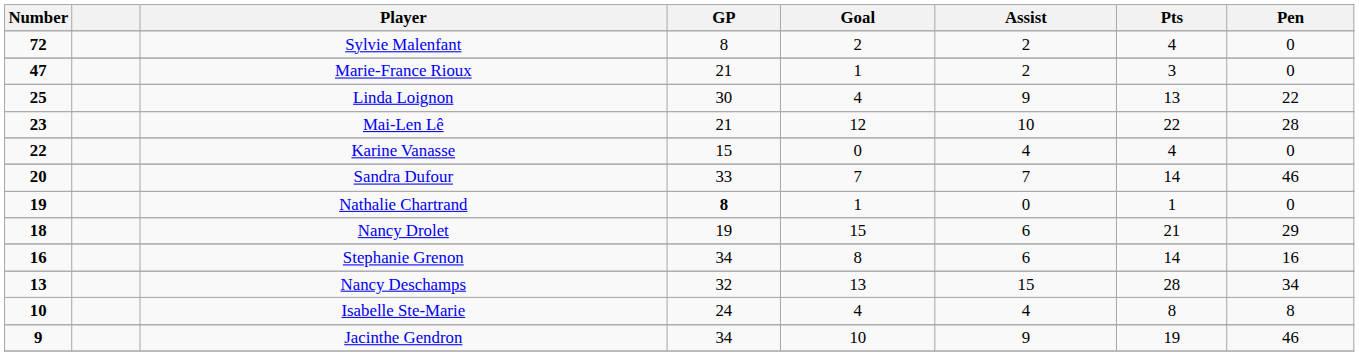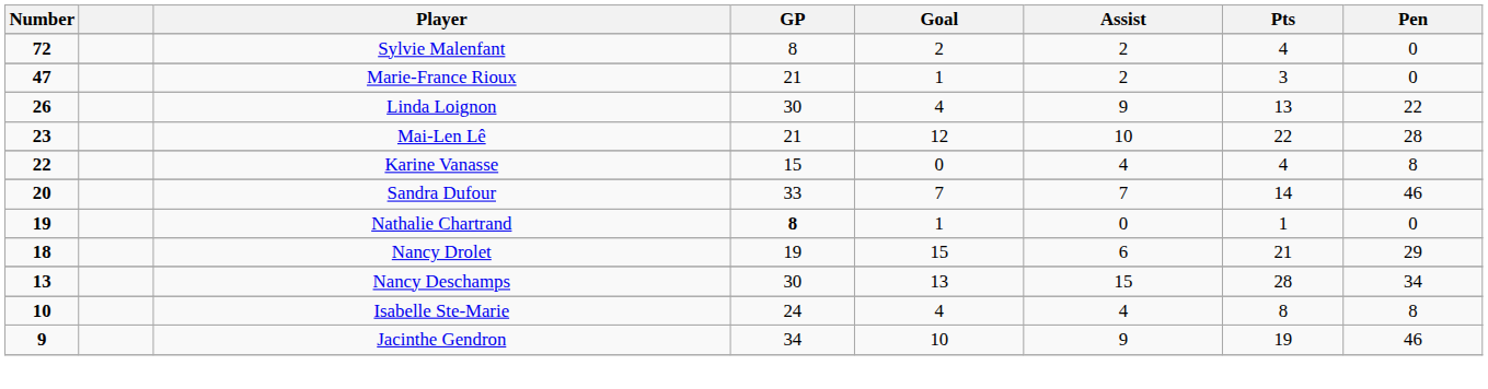 <table class="wikitable" style="text-align:center">
 <tr>
 <th width=5%>Number</th>
 <th width=5%></th>
 <th !width=10%>Player</th>
 <th !width=5%>GP</th>
 <th !width=5%>Goal</th>
 <th !width=5%>Assist</th>
 <th !width=5%>Pts</th>
 <th !width=5%>Pen</th>
 </tr>
 <tr>
 </tr>
 <tr>
 <td><strong>72</strong></td>
 <td></td>
 <td><a href='#'>Sylvie Malenfant</a></td>
 <td>8</td>
 <td>2</td>
 <td>2</td>
 <td>4</td>
 <td>0</td>
 </tr>
 <tr>
 </tr>
 <tr>
 <td><strong>47</strong></td>
 <td></td>
 <td><a href='#'>Marie-France Rioux</a></td>
 <td>21</td>
 <td>1</td>
 <td>2</td>
 <td>3</td>
 <td>0</td>
 </tr>
 <tr>
 </tr>
 <tr>
-<td><strong>25</strong></td>
+<td><strong>26</strong></td>
 <td></td>
 <td><a href='#'>Linda Loignon</a></td>
 <td>30</td>
 <td>4</td>
 <td>9</td>
 <td>13</td>
 <td>22</td>
 </tr>
 <tr>
 </tr>
 <tr>
 <td><strong>23</strong></td>
 <td></td>
 <td><a href='#'>Mai-Len Lê</a></td>
 <td>21</td>
 <td>12</td>
 <td>10</td>
 <td>22</td>
 <td>28</td>
 </tr>
 <tr>
 </tr>
 <tr>
 <td><strong>22</strong></td>
 <td></td>
 <td><a href='#'>Karine Vanasse</a></td>
 <td>15</td>
 <td>0</td>
 <td>4</td>
 <td>4</td>
-<td>0</td>
+<td>8</td>
 </tr>
 <tr>
 </tr>
 <tr>
 <td><strong>20</strong></td>
 <td></td>
 <td><a href='#'>Sandra Dufour</a></td>
 <td>33</td>
 <td>7</td>
 <td>7</td>
 <td>14</td>
 <td>46</td>
 </tr>
 <tr>
 </tr>
 <tr>
 <td><strong>19</strong></td>
 <td></td>
 <td><a href='#'>Nathalie Chartrand</a></td>
 <td><strong>8</strong></td>
 <td>1</td>
 <td>0</td>
 <td>1</td>
 <td>0</td>
 </tr>
 <tr>
 </tr>
 <tr>
 <td><strong>18</strong></td>
 <td></td>
 <td><a href='#'>Nancy Drolet</a></td>
 <td>19</td>
 <td>15</td>
 <td>6</td>
 <td>21</td>
 <td>29</td>
 </tr>
 <tr>
 </tr>
 <tr>
-<td><strong>16</strong></td>
-<td></td>
-<td><a href='#'>Stephanie Grenon</a></td>
-<td>34</td>
-<td>8</td>
-<td>6</td>
-<td>14</td>
-<td>16</td>
-</tr>
-<tr>
 </tr>
 <tr>
 <td><strong>13</strong></td>
 <td></td>
 <td><a href='#'>Nancy Deschamps</a></td>
-<td>32</td>
+<td>30</td>
 <td>13</td>
 <td>15</td>
 <td>28</td>
 <td>34</td>
 </tr>
 <tr>
 </tr>
 <tr>
 <td><strong>10</strong></td>
 <td></td>
 <td><a href='#'>Isabelle Ste-Marie</a></td>
 <td>24</td>
 <td>4</td>
 <td>4</td>
 <td>8</td>
 <td>8</td>
 </tr>
 <tr>
 </tr>
 <tr>
 <td><strong>9</strong></td>
 <td></td>
 <td><a href='#'>Jacinthe Gendron</a></td>
 <td>34</td>
 <td>10</td>
 <td>9</td>
 <td>19</td>
 <td>46</td>
 </tr>
 <tr>
 </tr>
 </table>
